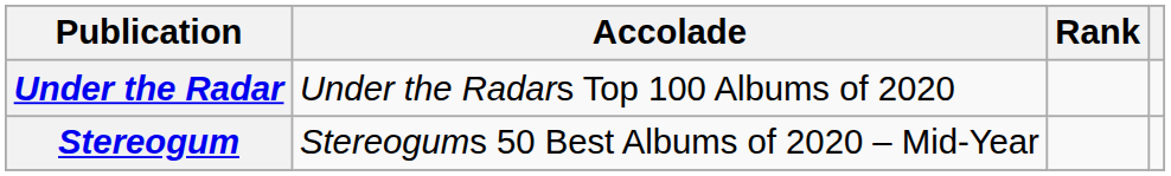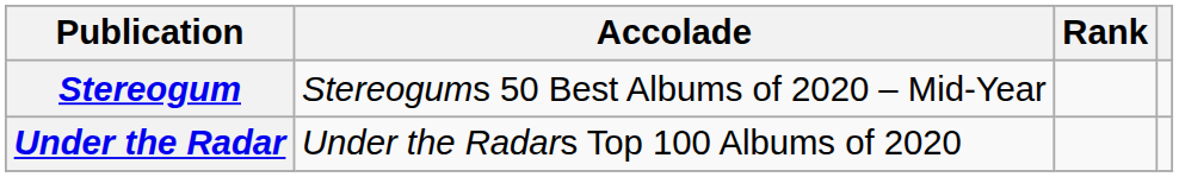 <table class="wikitable sortable plainrowheaders">
 <tr>
 <th scope="col">Publication</th>
 <th scope="col">Accolade</th>
 <th scope="col">Rank</th>
 <th scope="col" class="unsortable"></th>
 </tr>
 <tr>
+<th scope="row"><em><a href='#'>Stereogum</a></em></th>
+<td><em>Stereogum</em>s 50 Best Albums of 2020 – Mid-Year</td>
+<td></td>
+<td></td>
+</tr>
+<tr>
 <th scope="row"><em><a href='#'>Under the Radar</a></em></th>
 <td><em>Under the Radar</em>s Top 100 Albums of 2020</td>
 <td></td>
 <td></td>
 </tr>
-<tr>
-<th scope="row"><em><a href='#'>Stereogum</a></em></th>
-<td><em>Stereogum</em>s 50 Best Albums of 2020 – Mid-Year</td>
-<td></td>
-<td></td>
-</tr>
 </table>
